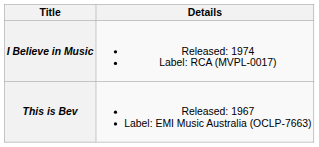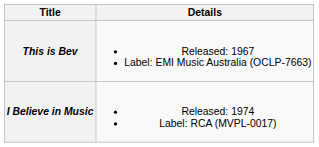 <table class="wikitable plainrowheaders" style="text-align:center;" border="1">
 <tr>
 <th scope="col">Title</th>
 <th scope="col">Details</th>
 </tr>
 <tr>
+<th scope="row"><em>This is Bev</em></th>
+<td><br><ul><li>Released: 1967</li><li>Label: EMI Music Australia (OCLP-7663)</li></ul></td>
+</tr>
+<tr>
 <th scope="row"><em>I Believe in Music</em></th>
 <td><br><ul><li>Released: 1974</li><li>Label: RCA (MVPL-0017)</li></ul></td>
 </tr>
-<tr>
-<th scope="row"><em>This is Bev</em></th>
-<td><br><ul><li>Released: 1967</li><li>Label: EMI Music Australia (OCLP-7663)</li></ul></td>
-</tr>
 </table>
